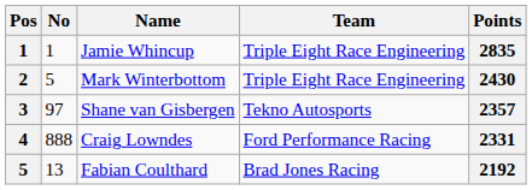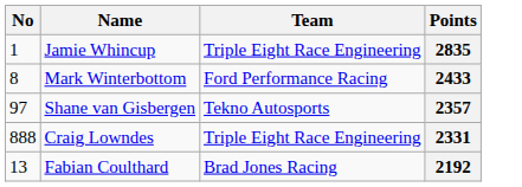 <table class="wikitable" style="font-size: 95%;">
 <tr>
-<th>Pos</th>
 <th>No</th>
 <th>Name</th>
 <th>Team</th>
 <th>Points</th>
 </tr>
 <tr>
-<th>1</th>
 <td>1</td>
 <td><a href='#'>Jamie Whincup</a></td>
 <td><a href='#'>Triple Eight Race Engineering</a></td>
 <th>2835</th>
 </tr>
 <tr>
-<th>2</th>
-<td>5</td>
+<td>8</td>
 <td><a href='#'>Mark Winterbottom</a></td>
-<td><a href='#'>Triple Eight Race Engineering</a></td>
-<th>2430</th>
+<td><a href='#'>Ford Performance Racing</a></td>
+<th>2433</th>
 </tr>
 <tr>
-<th>3</th>
 <td>97</td>
 <td><a href='#'>Shane van Gisbergen</a></td>
 <td><a href='#'>Tekno Autosports</a></td>
 <th>2357</th>
 </tr>
 <tr>
-<th>4</th>
 <td>888</td>
 <td><a href='#'>Craig Lowndes</a></td>
-<td><a href='#'>Ford Performance Racing</a></td>
+<td><a href='#'>Triple Eight Race Engineering</a></td>
 <th>2331</th>
 </tr>
 <tr>
-<th>5</th>
 <td>13</td>
 <td><a href='#'>Fabian Coulthard</a></td>
 <td><a href='#'>Brad Jones Racing</a></td>
 <th>2192</th>
 </tr>
 </table>
